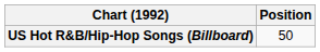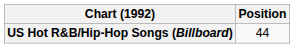 <table class="wikitable plainrowheaders" style="text-align:center">
 <tr>
 <th scope="col">Chart (1992)</th>
 <th scope="col">Position</th>
 </tr>
 <tr>
 <th scope="row">US Hot R&B/Hip-Hop Songs (<em>Billboard</em>)</th>
-<td>50</td>
+<td>44</td>
 </tr>
 </table>
